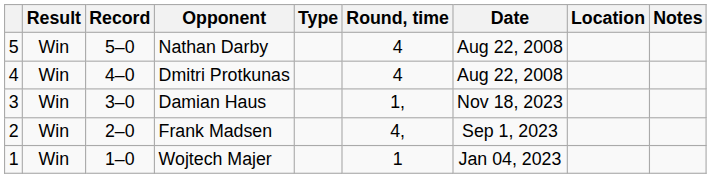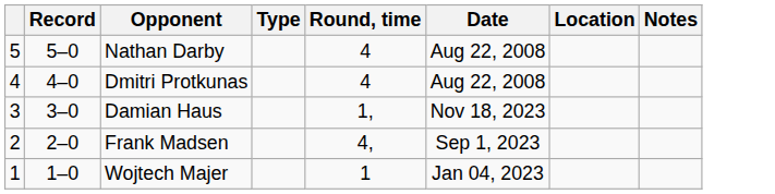 <table class="wikitable" style="text-align:center">
 <tr>
 <th></th>
-<th>Result</th>
 <th>Record</th>
 <th>Opponent</th>
 <th>Type</th>
 <th>Round, time</th>
 <th>Date</th>
 <th>Location</th>
 <th>Notes</th>
 </tr>
 <tr>
 <td>5</td>
-<td>Win</td>
 <td>5–0</td>
 <td style="text-align:left;">Nathan Darby</td>
 <td></td>
 <td>4</td>
 <td>Aug 22, 2008</td>
 <td style="text-align:left;"></td>
 <td></td>
 </tr>
 <tr>
 <td>4</td>
-<td>Win</td>
 <td>4–0</td>
 <td style="text-align:left;">Dmitri Protkunas</td>
 <td></td>
 <td>4</td>
 <td>Aug 22, 2008</td>
 <td style="text-align:left;"></td>
 <td></td>
 </tr>
 <tr>
 <td>3</td>
-<td>Win</td>
 <td>3–0</td>
 <td style="text-align:left;">Damian Haus</td>
 <td></td>
 <td>1, </td>
 <td>Nov 18, 2023</td>
 <td style="text-align:left;"></td>
 <td></td>
 </tr>
 <tr>
 <td>2</td>
-<td>Win</td>
 <td>2–0</td>
 <td style="text-align:left;">Frank Madsen</td>
 <td></td>
 <td>4, </td>
 <td>Sep 1, 2023</td>
 <td style="text-align:left;"></td>
 <td></td>
 </tr>
 <tr>
 <td>1</td>
-<td>Win</td>
 <td>1–0</td>
 <td style="text-align:left;">Wojtech Majer</td>
 <td></td>
 <td>1</td>
 <td>Jan 04, 2023</td>
 <td style="text-align:left;"></td>
 <td></td>
 </tr>
 </table>
